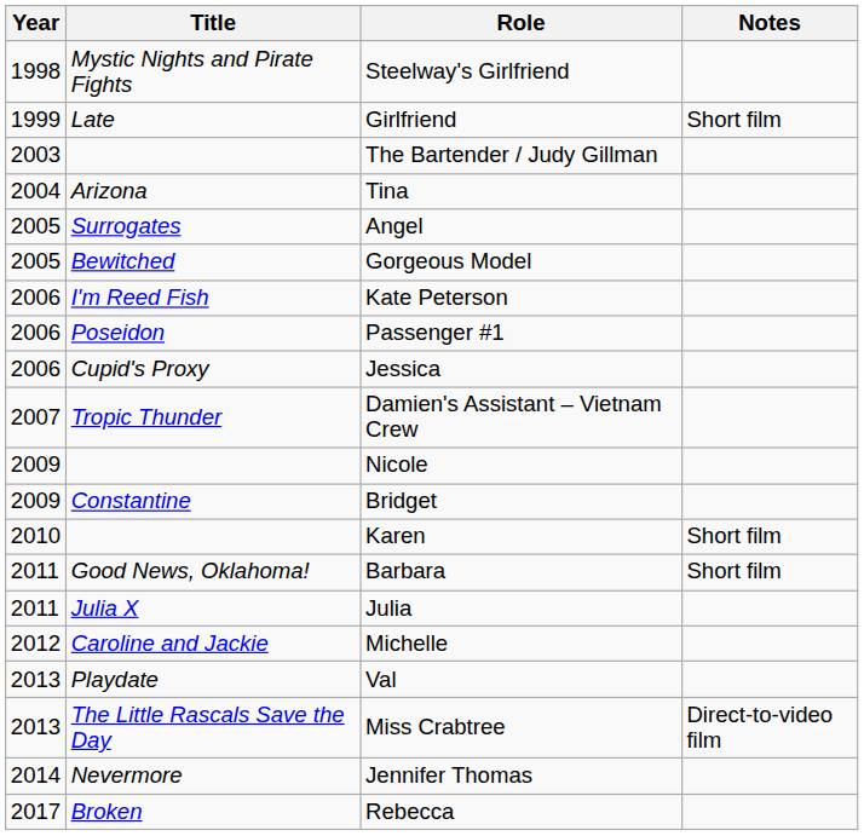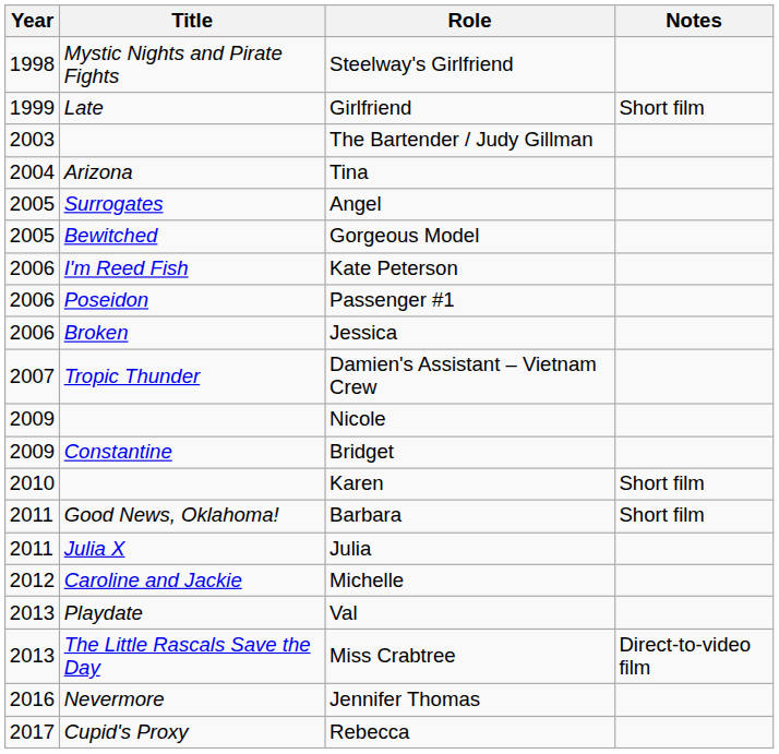 <table class="wikitable sortable">
 <tr>
 <th>Year</th>
 <th>Title</th>
 <th>Role</th>
 <th class="unsortable">Notes</th>
 </tr>
 <tr>
 <td>1998</td>
 <td><em>Mystic Nights and Pirate Fights</em></td>
 <td>Steelway's Girlfriend</td>
 <td></td>
 </tr>
 <tr>
 <td>1999</td>
 <td><em>Late</em></td>
 <td>Girlfriend</td>
 <td>Short film</td>
 </tr>
 <tr>
 <td>2003</td>
 <td><em></em></td>
 <td>The Bartender / Judy Gillman</td>
 <td></td>
 </tr>
 <tr>
 <td>2004</td>
 <td><em>Arizona</em></td>
 <td>Tina</td>
 <td></td>
 </tr>
 <tr>
 <td>2005</td>
 <td><em><a href='#'>Surrogates</a></em></td>
 <td>Angel</td>
 <td></td>
 </tr>
 <tr>
 <td>2005</td>
 <td><em><a href='#'>Bewitched</a></em></td>
 <td>Gorgeous Model</td>
 <td></td>
 </tr>
 <tr>
 <td>2006</td>
 <td><em><a href='#'>I'm Reed Fish</a></em></td>
 <td>Kate Peterson</td>
 <td></td>
 </tr>
 <tr>
 <td>2006</td>
 <td><em><a href='#'>Poseidon</a></em></td>
 <td>Passenger #1</td>
 <td></td>
 </tr>
 <tr>
 <td>2006</td>
-<td><em>Cupid's Proxy</em></td>
+<td><em><a href='#'>Broken</a></em></td>
 <td>Jessica</td>
 <td></td>
 </tr>
 <tr>
 <td>2007</td>
 <td><em><a href='#'>Tropic Thunder</a></em></td>
 <td>Damien's Assistant – Vietnam Crew</td>
 <td></td>
 </tr>
 <tr>
 <td>2009</td>
 <td><em></em></td>
 <td>Nicole</td>
 <td></td>
 </tr>
 <tr>
 <td>2009</td>
 <td><em><a href='#'>Constantine</a></em></td>
 <td>Bridget</td>
 <td></td>
 </tr>
 <tr>
 <td>2010</td>
 <td><em></em></td>
 <td>Karen</td>
 <td>Short film</td>
 </tr>
 <tr>
 <td>2011</td>
 <td><em>Good News, Oklahoma!</em></td>
 <td>Barbara</td>
 <td>Short film</td>
 </tr>
 <tr>
 <td>2011</td>
 <td><em><a href='#'>Julia X</a></em></td>
 <td>Julia</td>
 <td></td>
 </tr>
 <tr>
 <td>2012</td>
 <td><em><a href='#'>Caroline and Jackie</a></em></td>
 <td>Michelle</td>
 <td></td>
 </tr>
 <tr>
 <td>2013</td>
 <td><em>Playdate</em></td>
 <td>Val</td>
 <td></td>
 </tr>
 <tr>
 <td>2013</td>
 <td><em><a href='#'>The Little Rascals Save the Day</a></em></td>
 <td>Miss Crabtree</td>
 <td>Direct-to-video film</td>
 </tr>
 <tr>
-<td>2014</td>
+<td>2016</td>
 <td><em>Nevermore</em></td>
 <td>Jennifer Thomas</td>
 <td></td>
 </tr>
 <tr>
 <td>2017</td>
-<td><em><a href='#'>Broken</a></em></td>
+<td><em>Cupid's Proxy</em></td>
 <td>Rebecca</td>
 <td></td>
 </tr>
 </table>
